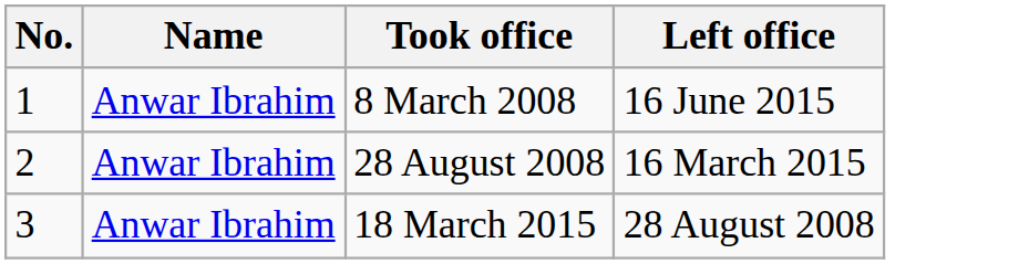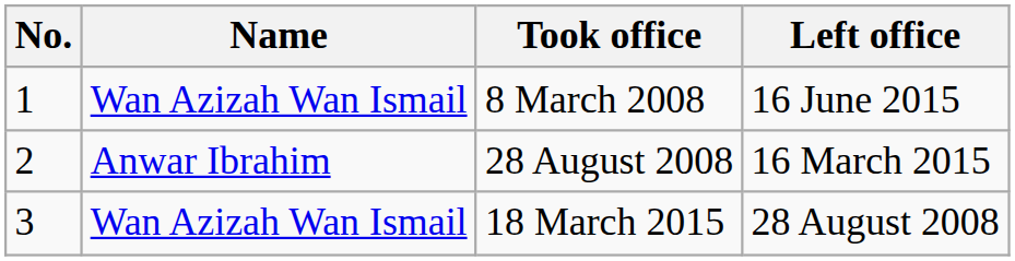 <table class="wikitable">
 <tr>
 <th>No.</th>
 <th>Name</th>
 <th>Took office</th>
 <th>Left office</th>
 </tr>
 <tr>
 <td>1</td>
-<td><a href='#'>Anwar Ibrahim</a></td>
+<td><a href='#'>Wan Azizah Wan Ismail</a></td>
 <td>8 March 2008</td>
 <td>16 June 2015</td>
 </tr>
 <tr>
 <td>2</td>
 <td><a href='#'>Anwar Ibrahim</a></td>
 <td>28 August 2008</td>
 <td>16 March 2015</td>
 </tr>
 <tr>
 <td>3</td>
-<td><a href='#'>Anwar Ibrahim</a></td>
+<td><a href='#'>Wan Azizah Wan Ismail</a></td>
 <td>18 March 2015</td>
 <td>28 August 2008</td>
 </tr>
 </table>
